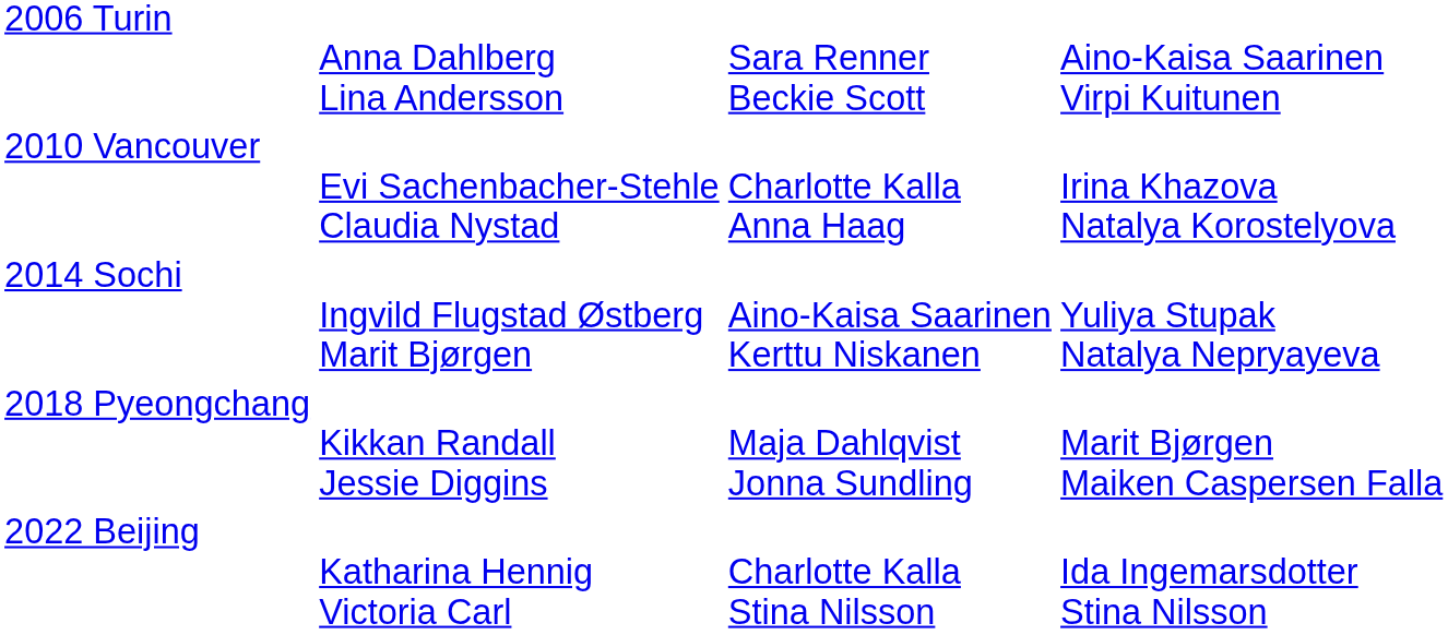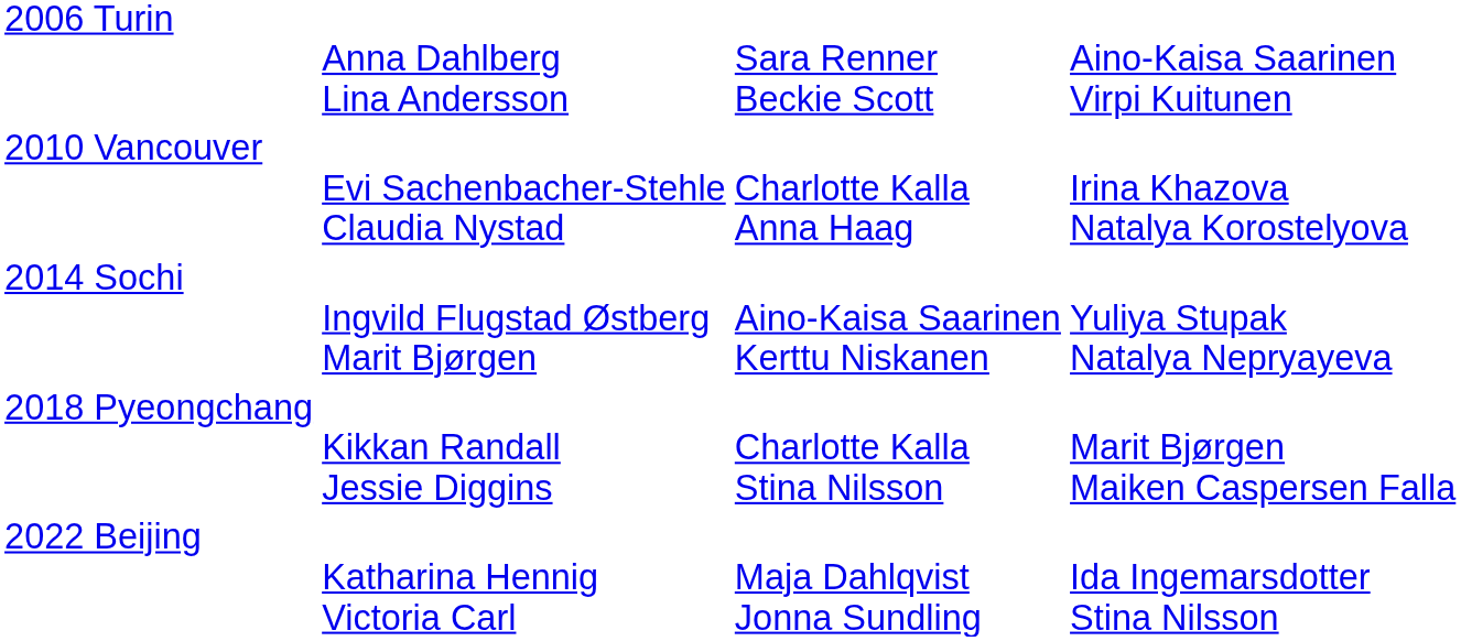 <table>
 <tr valign="top">
 <td><a href='#'>2006 Turin</a><br></td>
 <td><br><a href='#'>Anna Dahlberg</a><br><a href='#'>Lina Andersson</a></td>
 <td><br><a href='#'>Sara Renner</a><br><a href='#'>Beckie Scott</a></td>
 <td><br><a href='#'>Aino-Kaisa Saarinen</a><br><a href='#'>Virpi Kuitunen</a></td>
 </tr>
 <tr valign="top">
 <td><a href='#'>2010 Vancouver</a><br></td>
 <td><br><a href='#'>Evi Sachenbacher-Stehle</a><br><a href='#'>Claudia Nystad</a></td>
 <td><br><a href='#'>Charlotte Kalla</a><br><a href='#'>Anna Haag</a></td>
 <td><br><a href='#'>Irina Khazova</a><br><a href='#'>Natalya Korostelyova</a></td>
 </tr>
 <tr valign="top">
 <td><a href='#'>2014 Sochi</a><br></td>
 <td><br><a href='#'>Ingvild Flugstad Østberg</a><br><a href='#'>Marit Bjørgen</a></td>
 <td><br><a href='#'>Aino-Kaisa Saarinen</a><br><a href='#'>Kerttu Niskanen</a></td>
 <td> <br><a href='#'>Yuliya Stupak</a><br><a href='#'>Natalya Nepryayeva</a></td>
 </tr>
 <tr valign="top">
 <td><a href='#'>2018 Pyeongchang</a><br></td>
 <td><br><a href='#'>Kikkan Randall</a><br><a href='#'>Jessie Diggins</a></td>
-<td><br><a href='#'>Maja Dahlqvist</a><br><a href='#'>Jonna Sundling</a></td>
+<td><br><a href='#'>Charlotte Kalla</a><br><a href='#'>Stina Nilsson</a></td>
 <td><br><a href='#'>Marit Bjørgen</a><br><a href='#'>Maiken Caspersen Falla</a></td>
 </tr>
 <tr valign="top">
 <td><a href='#'>2022 Beijing</a> <br></td>
 <td><br><a href='#'>Katharina Hennig</a><br><a href='#'>Victoria Carl</a></td>
-<td><br><a href='#'>Charlotte Kalla</a><br><a href='#'>Stina Nilsson</a></td>
+<td><br><a href='#'>Maja Dahlqvist</a><br><a href='#'>Jonna Sundling</a></td>
 <td><br><a href='#'>Ida Ingemarsdotter</a><br><a href='#'>Stina Nilsson</a></td>
 </tr>
 <tr>
 </tr>
 </table>
